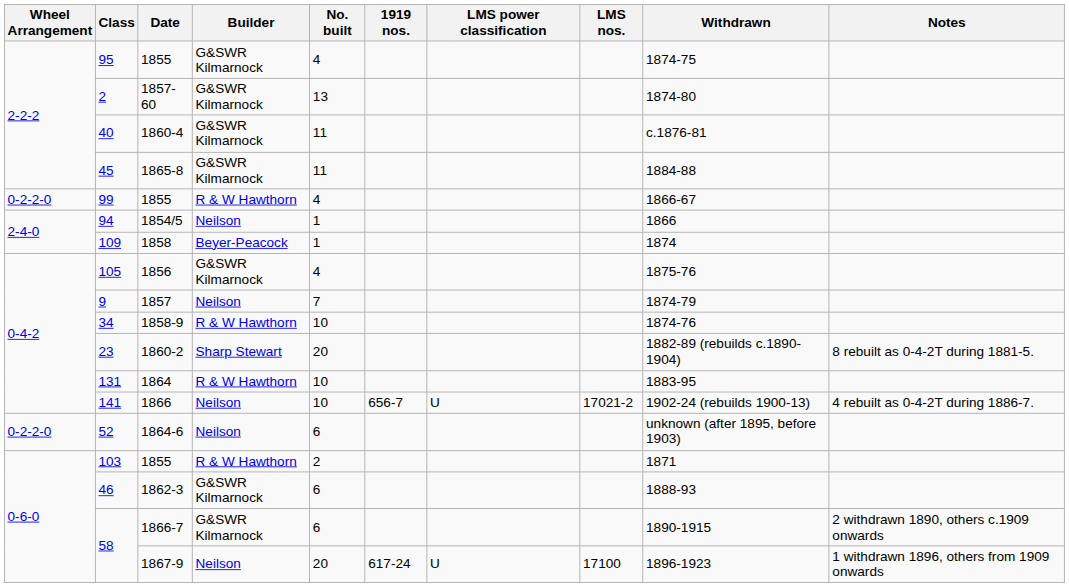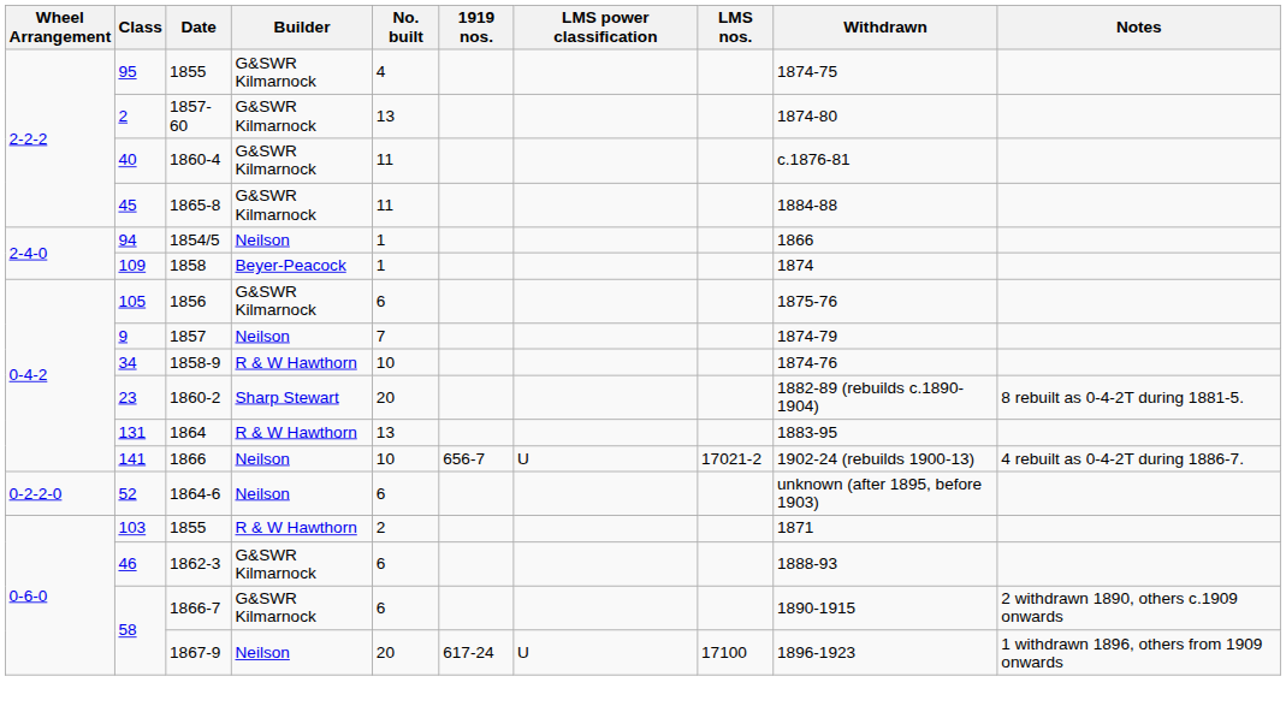 <table class="wikitable">
 <tr>
 <th>Wheel<br>Arrangement</th>
 <th>Class</th>
 <th>Date</th>
 <th>Builder</th>
 <th>No. built</th>
 <th>1919 nos.</th>
 <th>LMS power classification</th>
 <th>LMS nos.</th>
 <th>Withdrawn</th>
 <th>Notes</th>
 </tr>
 <tr>
 <td rowspan=4><a href='#'>2-2-2</a></td>
 <td><a href='#'>95</a></td>
 <td>1855</td>
 <td>G&SWR Kilmarnock</td>
 <td>4</td>
 <td></td>
 <td></td>
 <td></td>
 <td>1874-75</td>
 <td></td>
 </tr>
 <tr>
 <td><a href='#'>2</a></td>
 <td>1857-60</td>
 <td>G&SWR Kilmarnock</td>
 <td>13</td>
 <td></td>
 <td></td>
 <td></td>
 <td>1874-80</td>
 <td></td>
 </tr>
 <tr>
 <td><a href='#'>40</a></td>
 <td>1860-4</td>
 <td>G&SWR Kilmarnock</td>
 <td>11</td>
 <td></td>
 <td></td>
 <td></td>
 <td>c.1876-81</td>
 <td></td>
 </tr>
 <tr>
 <td><a href='#'>45</a></td>
 <td>1865-8</td>
 <td>G&SWR Kilmarnock</td>
 <td>11</td>
 <td></td>
 <td></td>
 <td></td>
 <td>1884-88</td>
 <td></td>
 </tr>
 <tr>
-<td><a href='#'>0-2-2-0</a></td>
-<td><a href='#'>99</a></td>
-<td>1855</td>
-<td><a href='#'>R & W Hawthorn</a></td>
-<td>4</td>
-<td></td>
-<td></td>
-<td></td>
-<td>1866-67</td>
-<td></td>
-</tr>
-<tr>
 <td rowspan=2><a href='#'>2-4-0</a></td>
 <td><a href='#'>94</a></td>
 <td>1854/5</td>
 <td><a href='#'>Neilson</a></td>
 <td>1</td>
 <td></td>
 <td></td>
 <td></td>
 <td>1866</td>
 <td></td>
 </tr>
 <tr>
 <td><a href='#'>109</a></td>
 <td>1858</td>
 <td><a href='#'>Beyer-Peacock</a></td>
 <td>1</td>
 <td></td>
 <td></td>
 <td></td>
 <td>1874</td>
 <td></td>
 </tr>
 <tr>
 <td rowspan=6><a href='#'>0-4-2</a></td>
 <td><a href='#'>105</a></td>
 <td>1856</td>
 <td>G&SWR Kilmarnock</td>
-<td>4</td>
+<td>6</td>
 <td></td>
 <td></td>
 <td></td>
 <td>1875-76</td>
 <td></td>
 </tr>
 <tr>
 <td><a href='#'>9</a></td>
 <td>1857</td>
 <td><a href='#'>Neilson</a></td>
 <td>7</td>
 <td></td>
 <td></td>
 <td></td>
 <td>1874-79</td>
 <td></td>
 </tr>
 <tr>
 <td><a href='#'>34</a></td>
 <td>1858-9</td>
 <td><a href='#'>R & W Hawthorn</a></td>
 <td>10</td>
 <td></td>
 <td></td>
 <td></td>
 <td>1874-76</td>
 <td></td>
 </tr>
 <tr>
 <td><a href='#'>23</a></td>
 <td>1860-2</td>
 <td><a href='#'>Sharp Stewart</a></td>
 <td>20</td>
 <td></td>
 <td></td>
 <td></td>
 <td>1882-89 (rebuilds c.1890-1904)</td>
 <td>8 rebuilt as 0-4-2T during 1881-5.</td>
 </tr>
 <tr>
 <td><a href='#'>131</a></td>
 <td>1864</td>
 <td><a href='#'>R & W Hawthorn</a></td>
-<td>10</td>
+<td>13</td>
 <td></td>
 <td></td>
 <td></td>
 <td>1883-95</td>
 <td></td>
 </tr>
 <tr>
 <td><a href='#'>141</a></td>
 <td>1866</td>
 <td><a href='#'>Neilson</a></td>
 <td>10</td>
 <td>656-7</td>
 <td>U</td>
 <td>17021-2</td>
 <td>1902-24 (rebuilds 1900-13)</td>
 <td>4 rebuilt as 0-4-2T during 1886-7.</td>
 </tr>
 <tr>
 <td><a href='#'>0-2-2-0</a></td>
 <td><a href='#'>52</a></td>
 <td>1864-6</td>
 <td><a href='#'>Neilson</a></td>
 <td>6</td>
 <td></td>
 <td></td>
 <td></td>
 <td>unknown (after 1895, before 1903)</td>
 </tr>
 <tr>
 <td rowspan=4><a href='#'>0-6-0</a></td>
 <td><a href='#'>103</a></td>
 <td>1855</td>
 <td><a href='#'>R & W Hawthorn</a></td>
 <td>2</td>
 <td></td>
 <td></td>
 <td></td>
 <td>1871</td>
 <td></td>
 </tr>
 <tr>
 <td><a href='#'>46</a></td>
 <td>1862-3</td>
 <td>G&SWR Kilmarnock</td>
 <td>6</td>
 <td></td>
 <td></td>
 <td></td>
 <td>1888-93</td>
 <td></td>
 </tr>
 <tr>
 <td rowspan=2><a href='#'>58</a></td>
 <td>1866-7</td>
 <td>G&SWR Kilmarnock</td>
 <td>6</td>
 <td></td>
 <td></td>
 <td></td>
 <td>1890-1915</td>
 <td>2 withdrawn 1890, others c.1909 onwards</td>
 </tr>
 <tr>
 <td>1867-9</td>
 <td><a href='#'>Neilson</a></td>
 <td>20</td>
 <td>617-24</td>
 <td>U</td>
 <td>17100</td>
 <td>1896-1923</td>
 <td>1 withdrawn 1896, others from 1909 onwards</td>
 </tr>
 </table>
